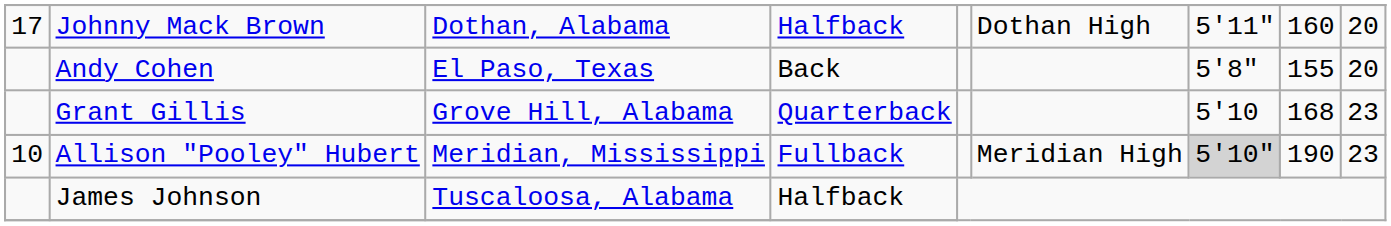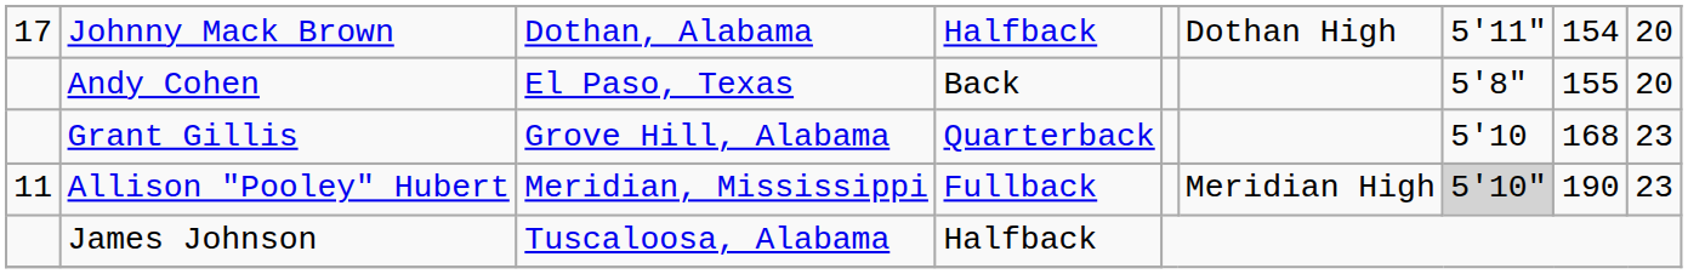 <table class="wikitable">
 <tr>
 </tr>
 <tr>
 <td>17</td>
 <td><a href='#'>Johnny Mack Brown</a></td>
 <td><a href='#'>Dothan, Alabama</a></td>
 <td><a href='#'>Halfback</a></td>
 <td></td>
 <td>Dothan High</td>
 <td>5'11"</td>
-<td>160</td>
+<td>154</td>
 <td>20</td>
 </tr>
 <tr>
 <td></td>
 <td><a href='#'>Andy Cohen</a></td>
 <td><a href='#'>El Paso, Texas</a></td>
 <td>Back</td>
 <td></td>
 <td></td>
 <td>5'8"</td>
 <td>155</td>
 <td>20</td>
 </tr>
 <tr>
 <td></td>
 <td><a href='#'>Grant Gillis</a></td>
 <td><a href='#'>Grove Hill, Alabama</a></td>
 <td><a href='#'>Quarterback</a></td>
 <td></td>
 <td></td>
 <td>5'10</td>
 <td>168</td>
 <td>23</td>
 </tr>
 <tr>
-<td>10</td>
+<td>11</td>
 <td><a href='#'>Allison "Pooley" Hubert</a></td>
 <td><a href='#'>Meridian, Mississippi</a></td>
 <td><a href='#'>Fullback</a></td>
 <td></td>
 <td>Meridian High</td>
 <td style="background: lightgrey;">5'10"</td>
 <td>190</td>
 <td>23</td>
 </tr>
 <tr>
 <td></td>
 <td>James Johnson</td>
 <td><a href='#'>Tuscaloosa, Alabama</a></td>
 <td>Halfback</td>
 </tr>
 <tr>
 </tr>
 </table>
